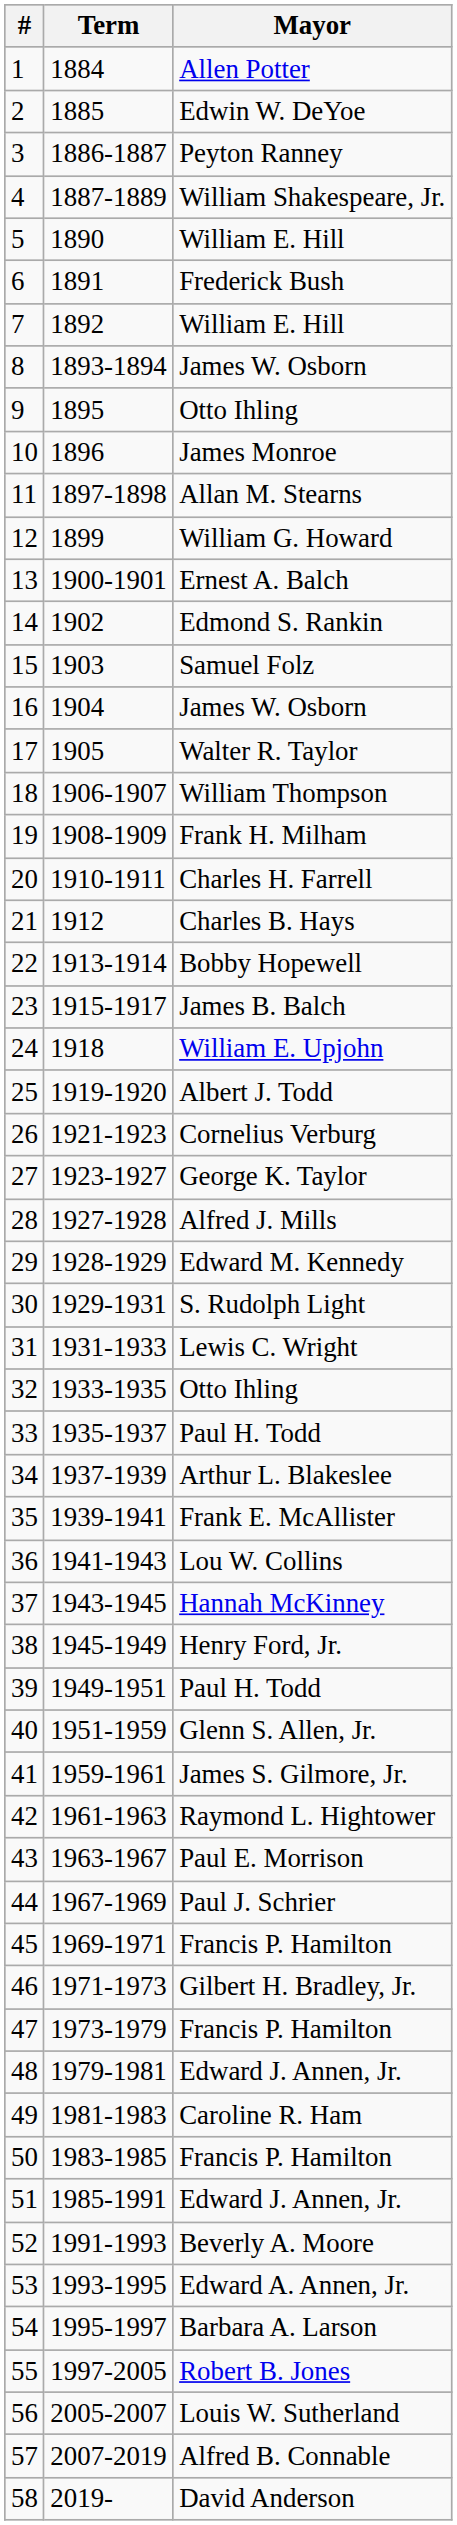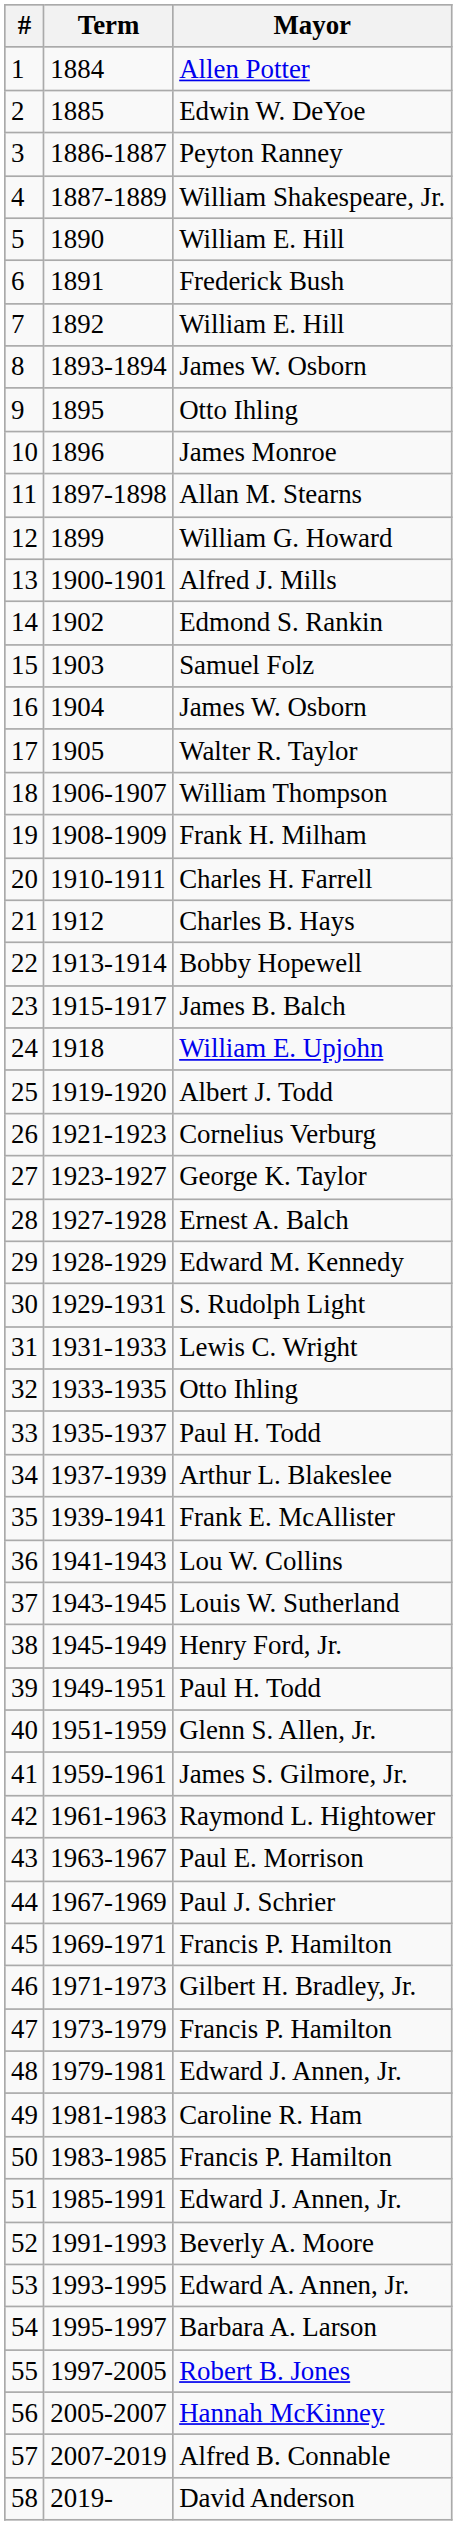 <table class="wikitable sortable">
 <tr>
 <th>#</th>
 <th>Term</th>
 <th>Mayor</th>
 </tr>
 <tr>
 <td>1</td>
 <td>1884</td>
 <td><a href='#'>Allen Potter</a></td>
 </tr>
 <tr>
 <td>2</td>
 <td>1885</td>
 <td>Edwin W. DeYoe</td>
 </tr>
 <tr>
 <td>3</td>
 <td>1886-1887</td>
 <td>Peyton Ranney</td>
 </tr>
 <tr>
 <td>4</td>
 <td>1887-1889</td>
 <td>William Shakespeare, Jr.</td>
 </tr>
 <tr>
 <td>5</td>
 <td>1890</td>
 <td>William E. Hill</td>
 </tr>
 <tr>
 <td>6</td>
 <td>1891</td>
 <td>Frederick Bush</td>
 </tr>
 <tr>
 <td>7</td>
 <td>1892</td>
 <td>William E. Hill</td>
 </tr>
 <tr>
 <td>8</td>
 <td>1893-1894</td>
 <td>James W. Osborn</td>
 </tr>
 <tr>
 <td>9</td>
 <td>1895</td>
 <td>Otto Ihling</td>
 </tr>
 <tr>
 <td>10</td>
 <td>1896</td>
 <td>James Monroe</td>
 </tr>
 <tr>
 <td>11</td>
 <td>1897-1898</td>
 <td>Allan M. Stearns</td>
 </tr>
 <tr>
 <td>12</td>
 <td>1899</td>
 <td>William G. Howard</td>
 </tr>
 <tr>
 <td>13</td>
 <td>1900-1901</td>
-<td>Ernest A. Balch</td>
+<td>Alfred J. Mills</td>
 </tr>
 <tr>
 <td>14</td>
 <td>1902</td>
 <td>Edmond S. Rankin</td>
 </tr>
 <tr>
 <td>15</td>
 <td>1903</td>
 <td>Samuel Folz</td>
 </tr>
 <tr>
 <td>16</td>
 <td>1904</td>
 <td>James W. Osborn</td>
 </tr>
 <tr>
 <td>17</td>
 <td>1905</td>
 <td>Walter R. Taylor</td>
 </tr>
 <tr>
 <td>18</td>
 <td>1906-1907</td>
 <td>William Thompson</td>
 </tr>
 <tr>
 <td>19</td>
 <td>1908-1909</td>
 <td>Frank H. Milham</td>
 </tr>
 <tr>
 <td>20</td>
 <td>1910-1911</td>
 <td>Charles H. Farrell</td>
 </tr>
 <tr>
 <td>21</td>
 <td>1912</td>
 <td>Charles B. Hays</td>
 </tr>
 <tr>
 <td>22</td>
 <td>1913-1914</td>
 <td>Bobby Hopewell</td>
 </tr>
 <tr>
 <td>23</td>
 <td>1915-1917</td>
 <td>James B. Balch</td>
 </tr>
 <tr>
 <td>24</td>
 <td>1918</td>
 <td><a href='#'>William E. Upjohn</a></td>
 </tr>
 <tr>
 <td>25</td>
 <td>1919-1920</td>
 <td>Albert J. Todd</td>
 </tr>
 <tr>
 <td>26</td>
 <td>1921-1923</td>
 <td>Cornelius Verburg</td>
 </tr>
 <tr>
 <td>27</td>
 <td>1923-1927</td>
 <td>George K. Taylor</td>
 </tr>
 <tr>
 <td>28</td>
 <td>1927-1928</td>
-<td>Alfred J. Mills</td>
+<td>Ernest A. Balch</td>
 </tr>
 <tr>
 <td>29</td>
 <td>1928-1929</td>
 <td>Edward M. Kennedy</td>
 </tr>
 <tr>
 <td>30</td>
 <td>1929-1931</td>
 <td>S. Rudolph Light</td>
 </tr>
 <tr>
 <td>31</td>
 <td>1931-1933</td>
 <td>Lewis C. Wright</td>
 </tr>
 <tr>
 <td>32</td>
 <td>1933-1935</td>
 <td>Otto Ihling</td>
 </tr>
 <tr>
 <td>33</td>
 <td>1935-1937</td>
 <td>Paul H. Todd</td>
 </tr>
 <tr>
 <td>34</td>
 <td>1937-1939</td>
 <td>Arthur L. Blakeslee</td>
 </tr>
 <tr>
 <td>35</td>
 <td>1939-1941</td>
 <td>Frank E. McAllister</td>
 </tr>
 <tr>
 <td>36</td>
 <td>1941-1943</td>
 <td>Lou W. Collins</td>
 </tr>
 <tr>
 <td>37</td>
 <td>1943-1945</td>
-<td><a href='#'>Hannah McKinney</a></td>
+<td>Louis W. Sutherland</td>
 </tr>
 <tr>
 <td>38</td>
 <td>1945-1949</td>
 <td>Henry Ford, Jr.</td>
 </tr>
 <tr>
 <td>39</td>
 <td>1949-1951</td>
 <td>Paul H. Todd</td>
 </tr>
 <tr>
 <td>40</td>
 <td>1951-1959</td>
 <td>Glenn S. Allen, Jr.</td>
 </tr>
 <tr>
 <td>41</td>
 <td>1959-1961</td>
 <td>James S. Gilmore, Jr.</td>
 </tr>
 <tr>
 <td>42</td>
 <td>1961-1963</td>
 <td>Raymond L. Hightower</td>
 </tr>
 <tr>
 <td>43</td>
 <td>1963-1967</td>
 <td>Paul E. Morrison</td>
 </tr>
 <tr>
 <td>44</td>
 <td>1967-1969</td>
 <td>Paul J. Schrier</td>
 </tr>
 <tr>
 <td>45</td>
 <td>1969-1971</td>
 <td>Francis P. Hamilton</td>
 </tr>
 <tr>
 <td>46</td>
 <td>1971-1973</td>
 <td>Gilbert H. Bradley, Jr.</td>
 </tr>
 <tr>
 <td>47</td>
 <td>1973-1979</td>
 <td>Francis P. Hamilton</td>
 </tr>
 <tr>
 <td>48</td>
 <td>1979-1981</td>
 <td>Edward J. Annen, Jr.</td>
 </tr>
 <tr>
 <td>49</td>
 <td>1981-1983</td>
 <td>Caroline R. Ham</td>
 </tr>
 <tr>
 <td>50</td>
 <td>1983-1985</td>
 <td>Francis P. Hamilton</td>
 </tr>
 <tr>
 <td>51</td>
 <td>1985-1991</td>
 <td>Edward J. Annen, Jr.</td>
 </tr>
 <tr>
 <td>52</td>
 <td>1991-1993</td>
 <td>Beverly A. Moore</td>
 </tr>
 <tr>
 <td>53</td>
 <td>1993-1995</td>
 <td>Edward A. Annen, Jr.</td>
 </tr>
 <tr>
 <td>54</td>
 <td>1995-1997</td>
 <td>Barbara A. Larson</td>
 </tr>
 <tr>
 <td>55</td>
 <td>1997-2005</td>
 <td><a href='#'>Robert B. Jones</a></td>
 </tr>
 <tr>
 <td>56</td>
 <td>2005-2007</td>
-<td>Louis W. Sutherland</td>
+<td><a href='#'>Hannah McKinney</a></td>
 </tr>
 <tr>
 <td>57</td>
 <td>2007-2019</td>
 <td>Alfred B. Connable</td>
 </tr>
 <tr>
 <td>58</td>
 <td>2019-</td>
 <td>David Anderson</td>
 </tr>
 </table>
